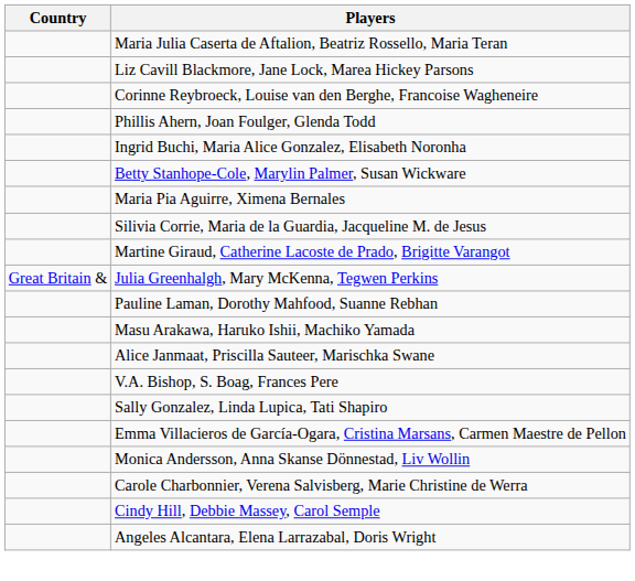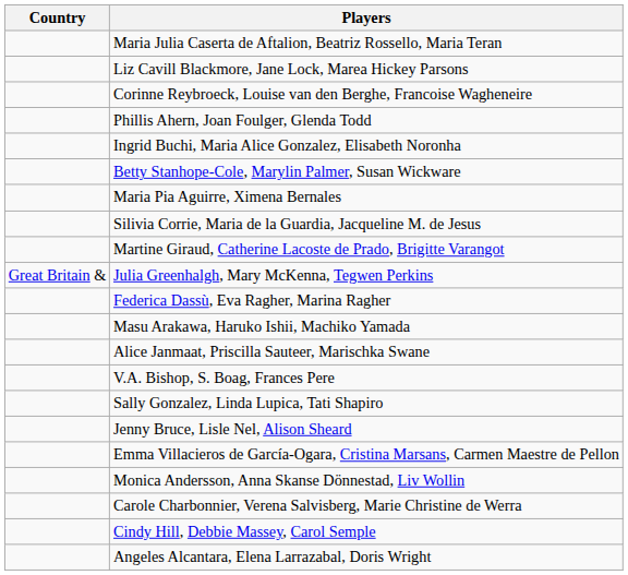 <table class="wikitable" style="font-size:95%;">
 <tr>
 <th>Country</th>
 <th>Players</th>
 </tr>
 <tr>
 <td></td>
 <td>Maria Julia Caserta de Aftalion, Beatriz Rossello, Maria Teran</td>
 </tr>
 <tr>
 <td></td>
 <td>Liz Cavill Blackmore, Jane Lock, Marea Hickey Parsons</td>
 </tr>
 <tr>
 <td></td>
 <td>Corinne Reybroeck, Louise van den Berghe, Francoise Wagheneire</td>
 </tr>
 <tr>
 <td></td>
 <td>Phillis Ahern, Joan Foulger, Glenda Todd</td>
 </tr>
 <tr>
 <td></td>
 <td>Ingrid Buchi, Maria Alice Gonzalez, Elisabeth Noronha</td>
 </tr>
 <tr>
 <td></td>
 <td><a href='#'>Betty Stanhope-Cole</a>, <a href='#'>Marylin Palmer</a>, Susan Wickware</td>
 </tr>
 <tr>
 <td></td>
 <td>Maria Pia Aguirre, Ximena Bernales</td>
 </tr>
 <tr>
 <td></td>
 <td>Silivia Corrie, Maria de la Guardia, Jacqueline M. de Jesus</td>
 </tr>
 <tr>
 <td></td>
 <td>Martine Giraud, <a href='#'>Catherine Lacoste de Prado</a>, <a href='#'>Brigitte Varangot</a></td>
 </tr>
 <tr>
 <td> <a href='#'>Great Britain</a> &<br></td>
 <td><a href='#'>Julia Greenhalgh</a>, Mary McKenna, <a href='#'>Tegwen Perkins</a></td>
 </tr>
 <tr>
 <td></td>
-<td>Pauline Laman, Dorothy Mahfood, Suanne Rebhan</td>
+<td><a href='#'>Federica Dassù</a>, Eva Ragher, Marina Ragher</td>
 </tr>
 <tr>
 <td></td>
 <td>Masu Arakawa, Haruko Ishii, Machiko Yamada</td>
 </tr>
 <tr>
 <td></td>
 <td>Alice Janmaat, Priscilla Sauteer, Marischka Swane</td>
 </tr>
 <tr>
 <td></td>
 <td>V.A. Bishop, S. Boag, Frances Pere</td>
 </tr>
 <tr>
 <td></td>
 <td>Sally Gonzalez, Linda Lupica, Tati Shapiro</td>
+</tr>
+<tr>
+<td></td>
+<td>Jenny Bruce, Lisle Nel, <a href='#'>Alison Sheard</a></td>
 </tr>
 <tr>
 <td></td>
 <td>Emma Villacieros de García-Ogara, <a href='#'>Cristina Marsans</a>, Carmen Maestre de Pellon</td>
 </tr>
 <tr>
 <td></td>
 <td>Monica Andersson, Anna Skanse Dönnestad, <a href='#'>Liv Wollin</a></td>
 </tr>
 <tr>
 <td></td>
 <td>Carole Charbonnier, Verena Salvisberg, Marie Christine de Werra</td>
 </tr>
 <tr>
 <td></td>
 <td><a href='#'>Cindy Hill</a>, <a href='#'>Debbie Massey</a>, <a href='#'>Carol Semple</a></td>
 </tr>
 <tr>
 <td></td>
 <td>Angeles Alcantara, Elena Larrazabal, Doris Wright</td>
 </tr>
 </table>
